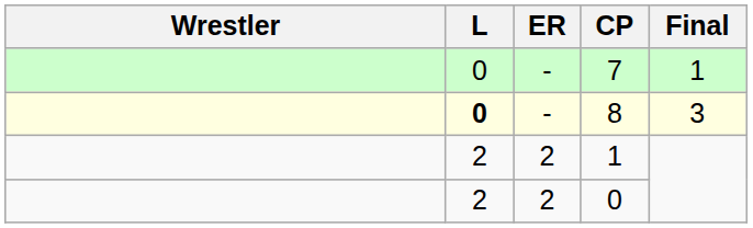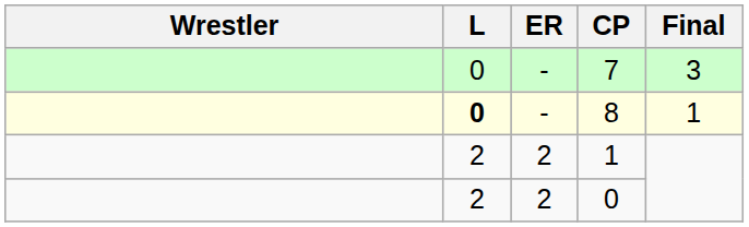 <table class="wikitable" style="text-align: center;" |>
 <tr>
 <th width="250">Wrestler</th>
 <th width="32">L</th>
 <th width="32">ER</th>
 <th width="32">CP</th>
 <th width="50">Final</th>
 </tr>
 <tr bgcolor="ccffcc">
 <td style="text-align:left;"></td>
 <td>0</td>
 <td>-</td>
 <td>7</td>
-<td>1</td>
+<td>3</td>
 </tr>
 <tr bgcolor="lightyellow">
 <td style="text-align:left;"></td>
 <td><strong>0</strong></td>
 <td>-</td>
 <td>8</td>
-<td>3</td>
+<td>1</td>
 </tr>
 <tr>
 <td style="text-align:left;"></td>
 <td>2</td>
 <td>2</td>
 <td>1</td>
 </tr>
 <tr>
 <td style="text-align:left;"></td>
 <td>2</td>
 <td>2</td>
 <td>0</td>
 </tr>
 </table>
